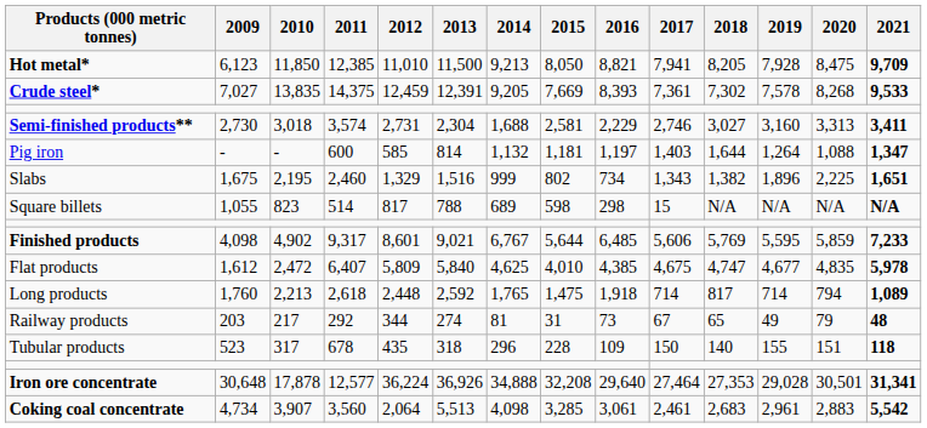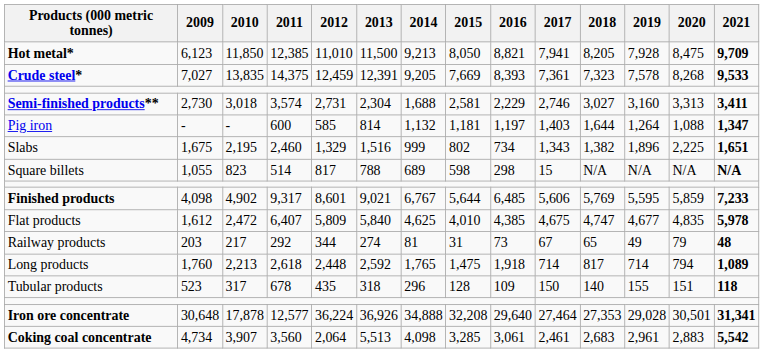 <table class="wikitable">
 <tr>
 <th>Products (000 metric tonnes)</th>
 <th>2009</th>
 <th>2010</th>
 <th>2011</th>
 <th>2012</th>
 <th>2013</th>
 <th>2014</th>
 <th>2015</th>
 <th>2016</th>
 <th>2017</th>
 <th>2018</th>
 <th>2019</th>
 <th>2020</th>
 <th>2021</th>
 </tr>
 <tr>
 <td><strong>Hot metal*</strong></td>
 <td>6,123</td>
 <td>11,850</td>
 <td>12,385</td>
 <td>11,010</td>
 <td>11,500</td>
 <td>9,213</td>
 <td>8,050</td>
 <td>8,821</td>
 <td>7,941</td>
 <td>8,205</td>
 <td>7,928</td>
 <td>8,475</td>
 <td><strong>9,709</strong></td>
 </tr>
 <tr>
 <td><strong><a href='#'>Crude steel</a>*</strong></td>
 <td>7,027</td>
 <td>13,835</td>
 <td>14,375</td>
 <td>12,459</td>
 <td>12,391</td>
 <td>9,205</td>
 <td>7,669</td>
 <td>8,393</td>
 <td>7,361</td>
-<td>7,302</td>
+<td>7,323</td>
 <td>7,578</td>
 <td>8,268</td>
 <td><strong>9,533</strong></td>
 </tr>
 <tr>
 <td colspan="9"></td>
 </tr>
 <tr>
 <td><strong><a href='#'>Semi-finished products</a>**</strong></td>
 <td>2,730</td>
 <td>3,018</td>
 <td>3,574</td>
 <td>2,731</td>
 <td>2,304</td>
 <td>1,688</td>
 <td>2,581</td>
 <td>2,229</td>
 <td>2,746</td>
 <td>3,027</td>
 <td>3,160</td>
 <td>3,313</td>
 <td><strong>3,411</strong></td>
 </tr>
 <tr>
 <td><a href='#'>Pig iron</a></td>
 <td>-</td>
 <td>-</td>
 <td>600</td>
 <td>585</td>
 <td>814</td>
 <td>1,132</td>
 <td>1,181</td>
 <td>1,197</td>
 <td>1,403</td>
 <td>1,644</td>
 <td>1,264</td>
 <td>1,088</td>
 <td><strong>1,347</strong></td>
 </tr>
 <tr>
 <td>Slabs</td>
 <td>1,675</td>
 <td>2,195</td>
 <td>2,460</td>
 <td>1,329</td>
 <td>1,516</td>
 <td>999</td>
 <td>802</td>
 <td>734</td>
 <td>1,343</td>
 <td>1,382</td>
 <td>1,896</td>
 <td>2,225</td>
 <td><strong>1,651</strong></td>
 </tr>
 <tr>
 <td>Square billets</td>
 <td>1,055</td>
 <td>823</td>
 <td>514</td>
 <td>817</td>
 <td>788</td>
 <td>689</td>
 <td>598</td>
 <td>298</td>
 <td>15</td>
 <td>N/A</td>
 <td>N/A</td>
 <td>N/A</td>
 <td><strong>N/A</strong></td>
 </tr>
 <tr>
 <td colspan="9"></td>
 </tr>
 <tr>
 <td><strong>Finished products</strong></td>
 <td>4,098</td>
 <td>4,902</td>
 <td>9,317</td>
 <td>8,601</td>
 <td>9,021</td>
 <td>6,767</td>
 <td>5,644</td>
 <td>6,485</td>
 <td>5,606</td>
 <td>5,769</td>
 <td>5,595</td>
 <td>5,859</td>
 <td><strong>7,233</strong></td>
 </tr>
 <tr>
 <td>Flat products</td>
 <td>1,612</td>
 <td>2,472</td>
 <td>6,407</td>
 <td>5,809</td>
 <td>5,840</td>
 <td>4,625</td>
 <td>4,010</td>
 <td>4,385</td>
 <td>4,675</td>
 <td>4,747</td>
 <td>4,677</td>
 <td>4,835</td>
 <td><strong>5,978 </strong></td>
 </tr>
 <tr>
+<td>Railway products</td>
+<td>203</td>
+<td>217</td>
+<td>292</td>
+<td>344</td>
+<td>274</td>
+<td>81</td>
+<td>31</td>
+<td>73</td>
+<td>67</td>
+<td>65</td>
+<td>49</td>
+<td>79</td>
+<td><strong>48</strong></td>
+</tr>
+<tr>
 <td>Long products</td>
 <td>1,760</td>
 <td>2,213</td>
 <td>2,618</td>
 <td>2,448</td>
 <td>2,592</td>
 <td>1,765</td>
 <td>1,475</td>
 <td>1,918</td>
 <td>714</td>
 <td>817</td>
 <td>714</td>
 <td>794</td>
 <td><strong>1,089</strong></td>
 </tr>
 <tr>
-<td>Railway products</td>
-<td>203</td>
-<td>217</td>
-<td>292</td>
-<td>344</td>
-<td>274</td>
-<td>81</td>
-<td>31</td>
-<td>73</td>
-<td>67</td>
-<td>65</td>
-<td>49</td>
-<td>79</td>
-<td><strong>48</strong></td>
-</tr>
-<tr>
 <td>Tubular products</td>
 <td>523</td>
 <td>317</td>
 <td>678</td>
 <td>435</td>
 <td>318</td>
 <td>296</td>
-<td>228</td>
+<td>128</td>
 <td>109</td>
 <td>150</td>
 <td>140</td>
 <td>155</td>
 <td>151</td>
 <td><strong>118</strong></td>
 </tr>
 <tr>
 <td colspan="9"></td>
 </tr>
 <tr>
 <td><strong>Iron ore concentrate</strong></td>
 <td>30,648</td>
 <td>17,878</td>
 <td>12,577</td>
 <td>36,224</td>
 <td>36,926</td>
 <td>34,888</td>
 <td>32,208</td>
 <td>29,640</td>
 <td>27,464</td>
 <td>27,353</td>
 <td>29,028</td>
 <td>30,501</td>
 <td><strong>31,341</strong></td>
 </tr>
 <tr>
 <td><strong>Coking coal concentrate</strong></td>
 <td>4,734</td>
 <td>3,907</td>
 <td>3,560</td>
 <td>2,064</td>
 <td>5,513</td>
 <td>4,098</td>
 <td>3,285</td>
 <td>3,061</td>
 <td>2,461</td>
 <td>2,683</td>
 <td>2,961</td>
 <td>2,883</td>
 <td><strong>5,542</strong></td>
 </tr>
 </table>
